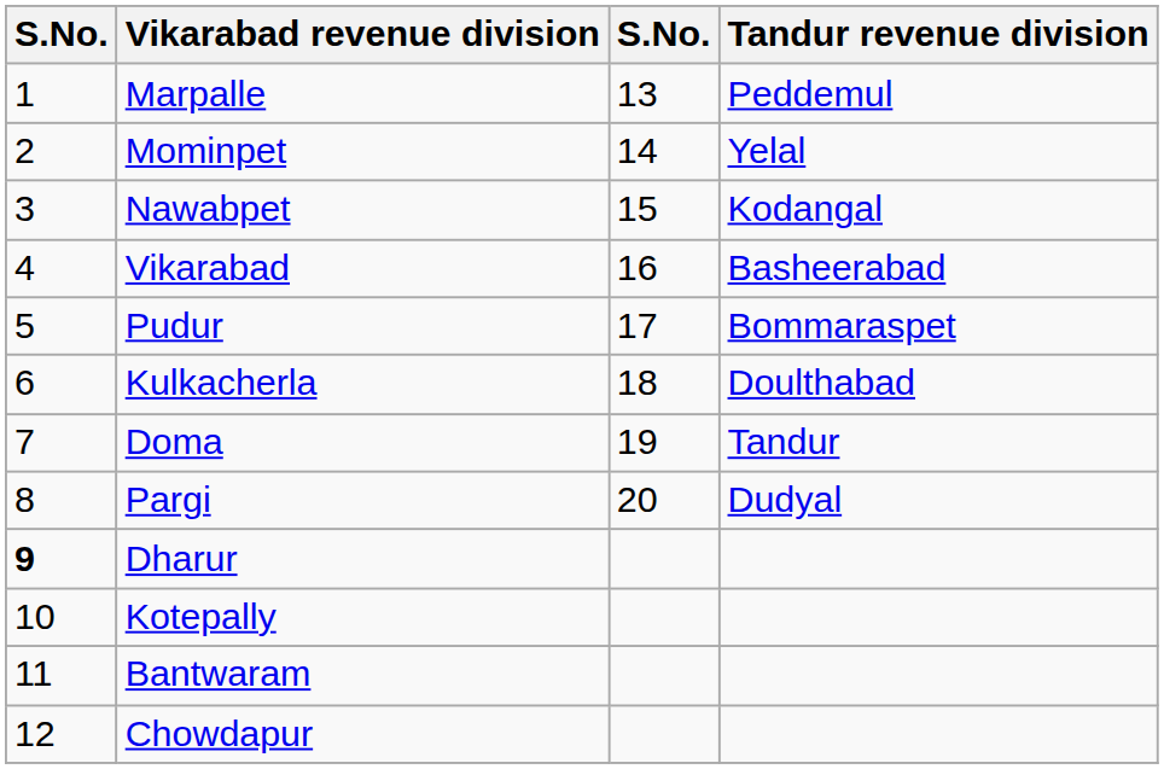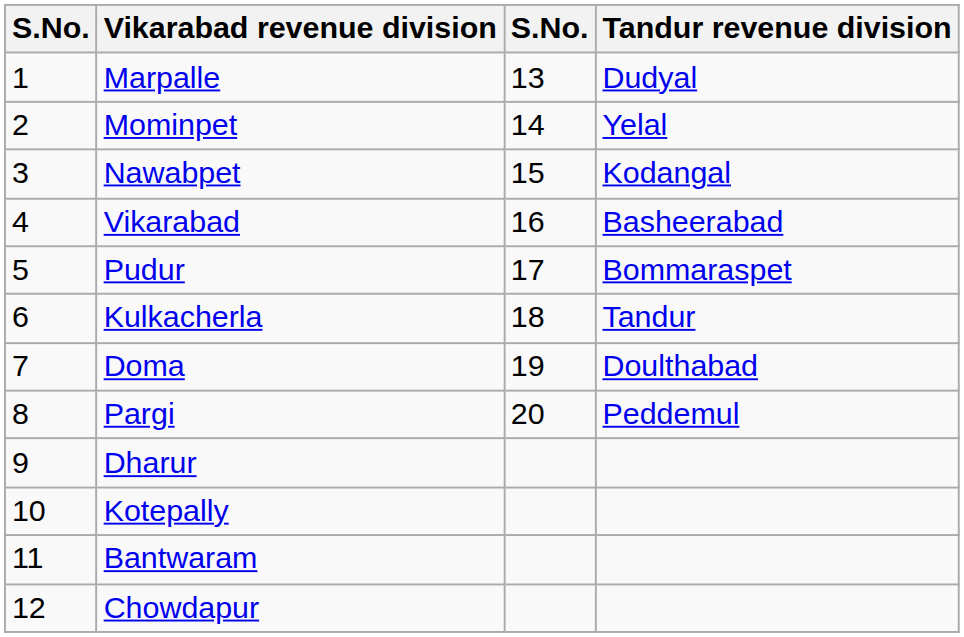 <table class="wikitable">
 <tr>
 <th>S.No.</th>
 <th>Vikarabad revenue division</th>
 <th>S.No.</th>
 <th>Tandur revenue division</th>
 </tr>
 <tr>
 <td>1</td>
 <td><a href='#'>Marpalle</a></td>
 <td>13</td>
-<td><a href='#'>Peddemul</a></td>
+<td><a href='#'>Dudyal</a></td>
 </tr>
 <tr>
 <td>2</td>
 <td><a href='#'>Mominpet</a></td>
 <td>14</td>
 <td><a href='#'>Yelal</a></td>
 </tr>
 <tr>
 <td>3</td>
 <td><a href='#'>Nawabpet</a></td>
 <td>15</td>
 <td><a href='#'>Kodangal</a></td>
 </tr>
 <tr>
 <td>4</td>
 <td><a href='#'>Vikarabad</a></td>
 <td>16</td>
 <td><a href='#'>Basheerabad</a></td>
 </tr>
 <tr>
 <td>5</td>
 <td><a href='#'>Pudur</a></td>
 <td>17</td>
 <td><a href='#'>Bommaraspet</a></td>
 </tr>
 <tr>
 <td>6</td>
 <td><a href='#'>Kulkacherla</a></td>
 <td>18</td>
-<td><a href='#'>Doulthabad</a></td>
+<td><a href='#'>Tandur</a></td>
 </tr>
 <tr>
 <td>7</td>
 <td><a href='#'>Doma</a></td>
 <td>19</td>
-<td><a href='#'>Tandur</a></td>
+<td><a href='#'>Doulthabad</a></td>
 </tr>
 <tr>
 <td>8</td>
 <td><a href='#'>Pargi</a></td>
 <td>20</td>
-<td><a href='#'>Dudyal</a></td>
+<td><a href='#'>Peddemul</a></td>
 </tr>
 <tr>
-<td><strong>9</strong></td>
+<td>9</td>
 <td><a href='#'>Dharur</a></td>
 <td></td>
 <td></td>
 </tr>
 <tr>
 <td>10</td>
 <td><a href='#'>Kotepally</a></td>
 <td></td>
 <td></td>
 </tr>
 <tr>
 <td>11</td>
 <td><a href='#'>Bantwaram</a></td>
 <td></td>
 <td></td>
 </tr>
 <tr>
 <td>12</td>
 <td><a href='#'>Chowdapur</a></td>
 <td></td>
 <td></td>
 </tr>
 </table>
